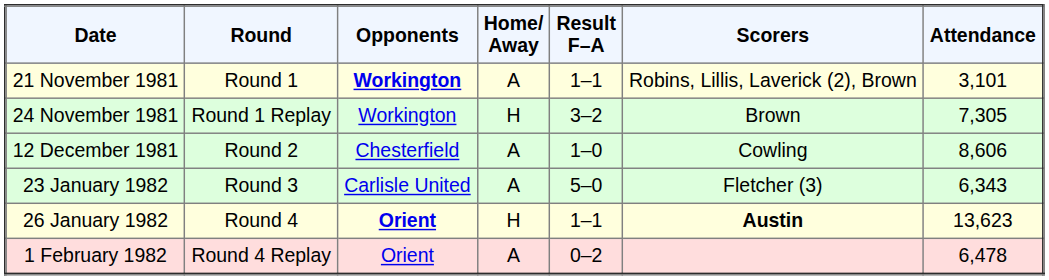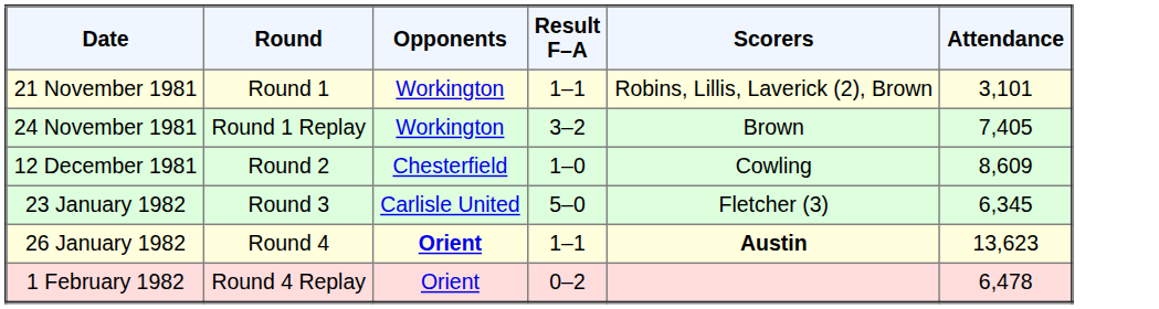 <table border="2" cellpadding="4" style="border-collapse:collapse; text-align:center; font-size:smaller;">
 <tr style="background:#f0f6ff;">
 <th><strong>Date</strong></th>
 <th><strong>Round</strong></th>
 <th><strong>Opponents</strong></th>
-<th><strong>Home/<br>Away</strong></th>
 <th><strong>Result<br>F–A</strong></th>
 <th><strong>Scorers</strong></th>
 <th><strong>Attendance</strong></th>
 </tr>
 <tr bgcolor="#ffffdd">
 <td>21 November 1981</td>
 <td>Round 1</td>
-<td><strong><a href='#'>Workington</a></strong></td>
-<td>A</td>
+<td><a href='#'>Workington</a></td>
 <td>1–1</td>
 <td>Robins, Lillis, Laverick (2), Brown</td>
 <td>3,101</td>
 </tr>
 <tr bgcolor="#ddffdd">
 <td>24 November 1981</td>
 <td>Round 1 Replay</td>
 <td><a href='#'>Workington</a></td>
-<td>H</td>
 <td>3–2</td>
 <td>Brown</td>
-<td>7,305</td>
+<td>7,405</td>
 </tr>
 <tr bgcolor="#ddffdd">
 <td>12 December 1981</td>
 <td>Round 2</td>
 <td><a href='#'>Chesterfield</a></td>
-<td>A</td>
 <td>1–0</td>
 <td>Cowling</td>
-<td>8,606</td>
+<td>8,609</td>
 </tr>
 <tr bgcolor="#ddffdd">
 <td>23 January 1982</td>
 <td>Round 3</td>
 <td><a href='#'>Carlisle United</a></td>
-<td>A</td>
 <td>5–0</td>
 <td>Fletcher (3)</td>
-<td>6,343</td>
+<td>6,345</td>
 </tr>
 <tr bgcolor="#ffffdd">
 <td>26 January 1982</td>
 <td>Round 4</td>
 <td><strong><a href='#'>Orient</a></strong></td>
-<td>H</td>
 <td>1–1</td>
 <td><strong>Austin</strong></td>
 <td>13,623</td>
 </tr>
 <tr bgcolor="#ffdddd">
 <td>1 February 1982</td>
 <td>Round 4 Replay</td>
 <td><a href='#'>Orient</a></td>
-<td>A</td>
 <td>0–2</td>
 <td></td>
 <td>6,478</td>
 </tr>
 </table>
